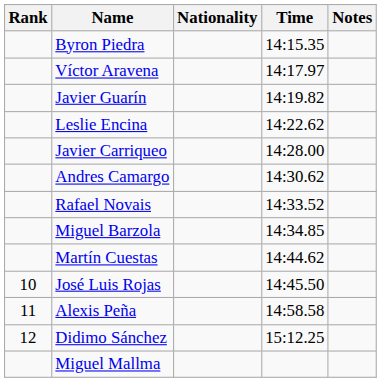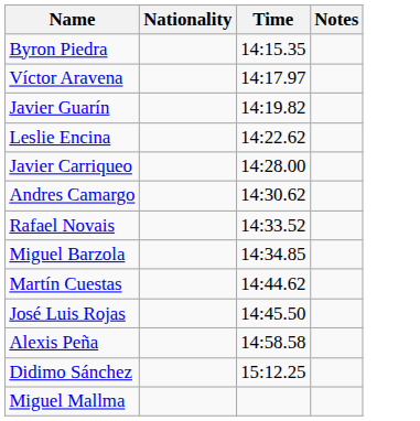 <table class="wikitable sortable" style="text-align:center">
 <tr>
-<th>Rank</th>
 <th>Name</th>
 <th>Nationality</th>
 <th>Time</th>
 <th>Notes</th>
 </tr>
 <tr>
-<td></td>
 <td align=left><a href='#'>Byron Piedra</a></td>
 <td align=left></td>
 <td>14:15.35</td>
 <td></td>
 </tr>
 <tr>
-<td></td>
 <td align=left><a href='#'>Víctor Aravena</a></td>
 <td align=left></td>
 <td>14:17.97</td>
 <td></td>
 </tr>
 <tr>
-<td></td>
 <td align=left><a href='#'>Javier Guarín</a></td>
 <td align=left></td>
 <td>14:19.82</td>
 <td></td>
 </tr>
 <tr>
-<td></td>
 <td align=left><a href='#'>Leslie Encina</a></td>
 <td align=left></td>
 <td>14:22.62</td>
 <td></td>
 </tr>
 <tr>
-<td></td>
 <td align=left><a href='#'>Javier Carriqueo</a></td>
 <td align=left></td>
 <td>14:28.00</td>
 <td></td>
 </tr>
 <tr>
-<td></td>
 <td align=left><a href='#'>Andres Camargo</a></td>
 <td align=left></td>
 <td>14:30.62</td>
 <td></td>
 </tr>
 <tr>
-<td></td>
 <td align=left><a href='#'>Rafael Novais</a></td>
 <td align=left></td>
 <td>14:33.52</td>
 <td></td>
 </tr>
 <tr>
-<td></td>
 <td align=left><a href='#'>Miguel Barzola</a></td>
 <td align=left></td>
 <td>14:34.85</td>
 <td></td>
 </tr>
 <tr>
-<td></td>
 <td align=left><a href='#'>Martín Cuestas</a></td>
 <td align=left></td>
 <td>14:44.62</td>
 <td></td>
 </tr>
 <tr>
-<td>10</td>
 <td align=left><a href='#'>José Luis Rojas</a></td>
 <td align=left></td>
 <td>14:45.50</td>
 <td></td>
 </tr>
 <tr>
-<td>11</td>
 <td align=left><a href='#'>Alexis Peña</a></td>
 <td align=left></td>
 <td>14:58.58</td>
 <td></td>
 </tr>
 <tr>
-<td>12</td>
 <td align=left><a href='#'>Didimo Sánchez</a></td>
 <td align=left></td>
 <td>15:12.25</td>
 <td></td>
 </tr>
 <tr>
-<td></td>
 <td align=left><a href='#'>Miguel Mallma</a></td>
 <td align=left></td>
 <td></td>
 <td></td>
 </tr>
 </table>
